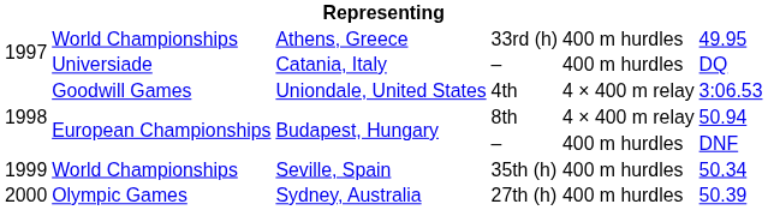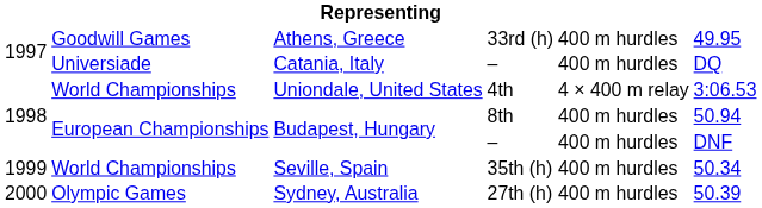 <table>
 <tr>
 <th colspan="6">Representing </th>
 </tr>
 <tr>
 <td rowspan=2>1997</td>
-<td><a href='#'>World Championships</a></td>
+<td><a href='#'>Goodwill Games</a></td>
 <td><a href='#'>Athens, Greece</a></td>
 <td>33rd (h)</td>
 <td>400 m hurdles</td>
 <td><a href='#'>49.95</a></td>
 </tr>
 <tr>
 <td><a href='#'>Universiade</a></td>
 <td><a href='#'>Catania, Italy</a></td>
 <td>–</td>
 <td>400 m hurdles</td>
 <td><a href='#'>DQ</a></td>
 </tr>
 <tr>
 <td rowspan=3>1998</td>
-<td><a href='#'>Goodwill Games</a></td>
+<td><a href='#'>World Championships</a></td>
 <td><a href='#'>Uniondale, United States</a></td>
 <td>4th</td>
 <td>4 × 400 m relay</td>
 <td><a href='#'>3:06.53</a></td>
 </tr>
 <tr>
 <td rowspan=2><a href='#'>European Championships</a></td>
 <td rowspan=2><a href='#'>Budapest, Hungary</a></td>
 <td>8th</td>
-<td>4 × 400 m relay</td>
+<td>400 m hurdles</td>
 <td><a href='#'>50.94</a></td>
 </tr>
 <tr>
 <td>–</td>
 <td>400 m hurdles</td>
 <td><a href='#'>DNF</a></td>
 </tr>
 <tr>
 <td>1999</td>
 <td><a href='#'>World Championships</a></td>
 <td><a href='#'>Seville, Spain</a></td>
 <td>35th (h)</td>
 <td>400 m hurdles</td>
 <td><a href='#'>50.34</a></td>
 </tr>
 <tr>
 <td>2000</td>
 <td><a href='#'>Olympic Games</a></td>
 <td><a href='#'>Sydney, Australia</a></td>
 <td>27th (h)</td>
 <td>400 m hurdles</td>
 <td><a href='#'>50.39</a></td>
 </tr>
 </table>
